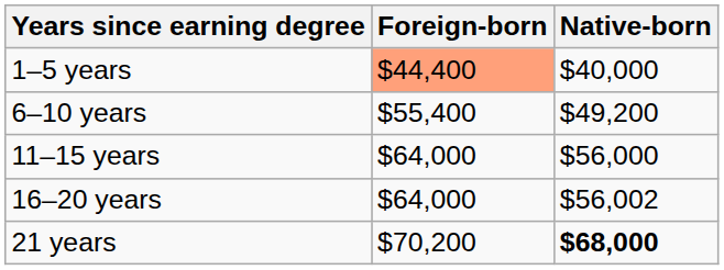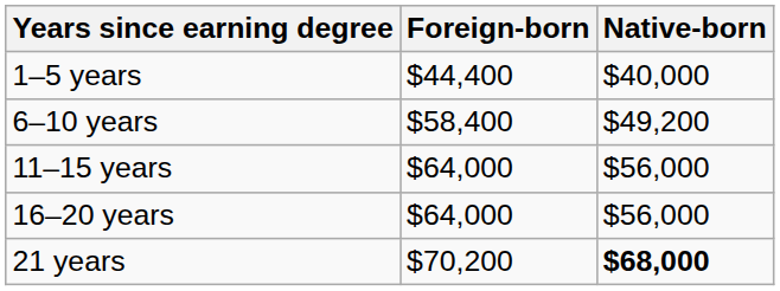 <table class="wikitable">
 <tr>
 <th>Years since earning degree</th>
 <th>Foreign-born</th>
 <th>Native-born</th>
 </tr>
 <tr>
 <td>1–5 years</td>
-<td style="background: lightsalmon;">$44,400</td>
+<td>$44,400</td>
 <td>$40,000</td>
 </tr>
 <tr>
 <td>6–10 years</td>
-<td>$55,400</td>
+<td>$58,400</td>
 <td>$49,200</td>
 </tr>
 <tr>
 <td>11–15 years</td>
 <td>$64,000</td>
 <td>$56,000</td>
 </tr>
 <tr>
 <td>16–20 years</td>
 <td>$64,000</td>
-<td>$56,002</td>
+<td>$56,000</td>
 </tr>
 <tr>
 <td>21 years</td>
 <td>$70,200</td>
 <td><strong>$68,000</strong></td>
 </tr>
 </table>
